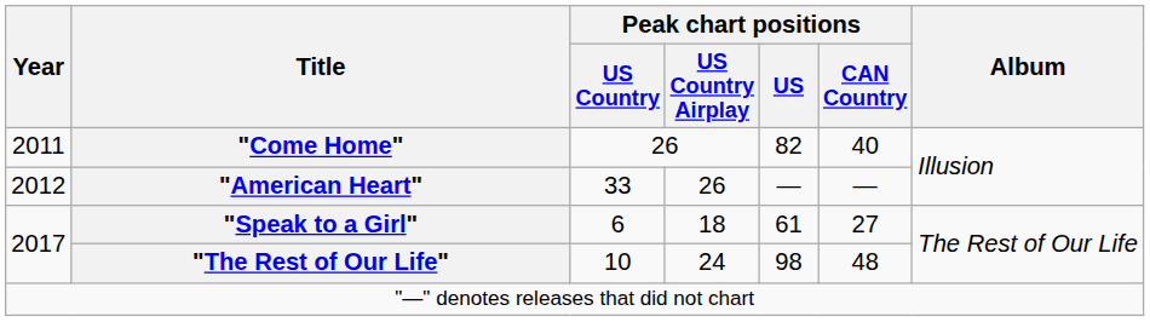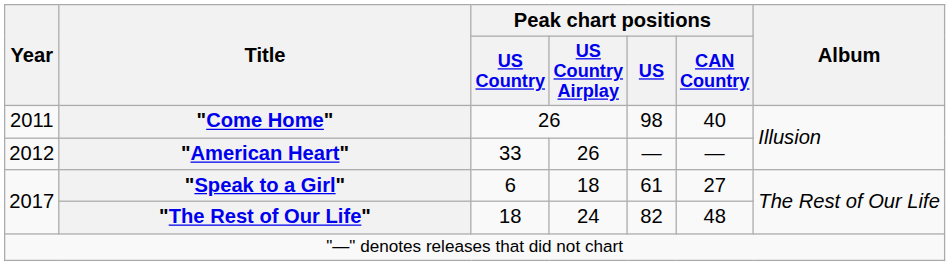 <table class="wikitable plainrowheaders" style="text-align:center;">
 <tr>
 <th scope="col" rowspan="2">Year</th>
 <th scope="col" rowspan="2" style="width:20em;">Title</th>
 <th scope="col" colspan="4">Peak chart positions</th>
 <th scope="col" rowspan="2">Album</th>
 </tr>
 <tr>
 <th scope="col" style="width:2.2em;font-size:90%;"><a href='#'>US Country</a><br></th>
 <th scope="col" style="width:2.2em;font-size:90%;"><a href='#'>US Country Airplay</a><br></th>
 <th scope="col" style="width:2.2em;font-size:90%;"><a href='#'>US</a><br></th>
 <th scope="col" style="width:2.2em;font-size:90%;"><a href='#'>CAN Country</a><br></th>
 </tr>
 <tr>
 <td>2011</td>
 <th scope="row">"<a href='#'>Come Home</a>"</th>
 <td colspan="2">26</td>
-<td>82</td>
+<td>98</td>
 <td>40</td>
 <td align="left" rowspan="2"><em>Illusion</em> </td>
 </tr>
 <tr>
 <td>2012</td>
 <th scope="row">"<a href='#'>American Heart</a>"</th>
 <td>33</td>
 <td>26</td>
 <td>—</td>
 <td>—</td>
 </tr>
 <tr>
 <td rowspan="2">2017</td>
 <th scope="row">"<a href='#'>Speak to a Girl</a>" </th>
 <td>6</td>
 <td>18</td>
 <td>61</td>
 <td>27</td>
 <td rowspan="2"><em>The Rest of Our Life</em></td>
 </tr>
 <tr>
 <th scope="row">"<a href='#'>The Rest of Our Life</a>" </th>
-<td>10</td>
+<td>18</td>
 <td>24</td>
-<td>98</td>
+<td>82</td>
 <td>48</td>
 </tr>
 <tr>
 <td colspan="7" style="font-size:85%">"—" denotes releases that did not chart</td>
 </tr>
 </table>
